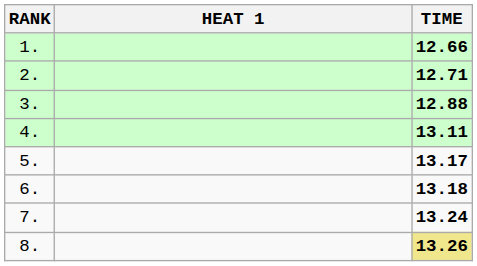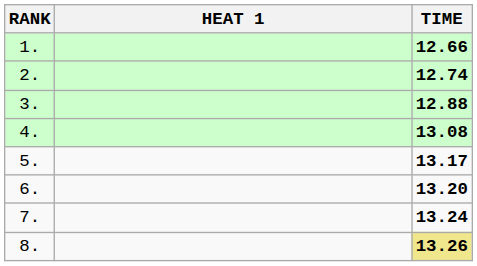 <table class=wikitable>
 <tr>
 <th>RANK</th>
 <th align="left" style="width: 20em">HEAT 1</th>
 <th>TIME</th>
 </tr>
 <tr style="background:#ccffcc;">
 <td align="center">1.</td>
 <td></td>
 <td align="center"><strong>12.66</strong></td>
 </tr>
 <tr style="background:#ccffcc;">
 <td align="center">2.</td>
 <td></td>
-<td align="center"><strong>12.71</strong></td>
+<td align="center"><strong>12.74</strong></td>
 </tr>
 <tr style="background:#ccffcc;">
 <td align="center">3.</td>
 <td></td>
 <td align="center"><strong>12.88</strong></td>
 </tr>
 <tr style="background:#ccffcc;">
 <td align="center">4.</td>
 <td></td>
-<td align="center"><strong>13.11</strong></td>
+<td align="center"><strong>13.08</strong></td>
 </tr>
 <tr>
 <td align="center">5.</td>
 <td></td>
 <td align="center"><strong>13.17</strong></td>
 </tr>
 <tr>
 <td align="center">6.</td>
 <td></td>
-<td align="center"><strong>13.18</strong></td>
+<td align="center"><strong>13.20</strong></td>
 </tr>
 <tr>
 <td align="center">7.</td>
 <td></td>
 <td align="center"><strong>13.24</strong></td>
 </tr>
 <tr>
 <td align="center">8.</td>
 <td></td>
 <td align="center" style="background: khaki;"><strong>13.26</strong></td>
 </tr>
 </table>
